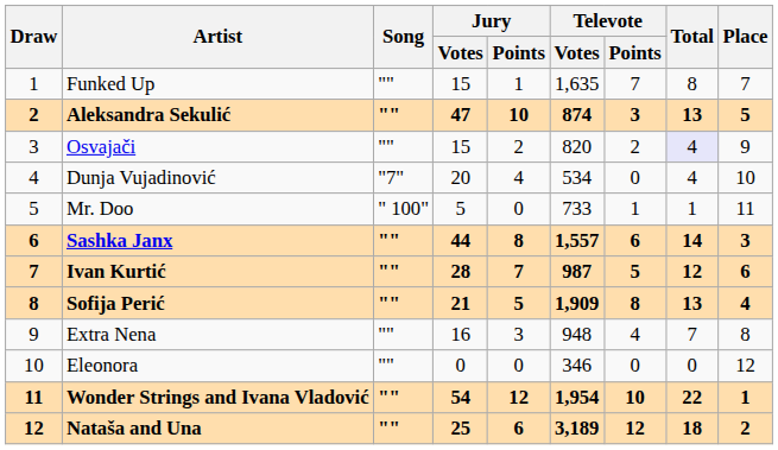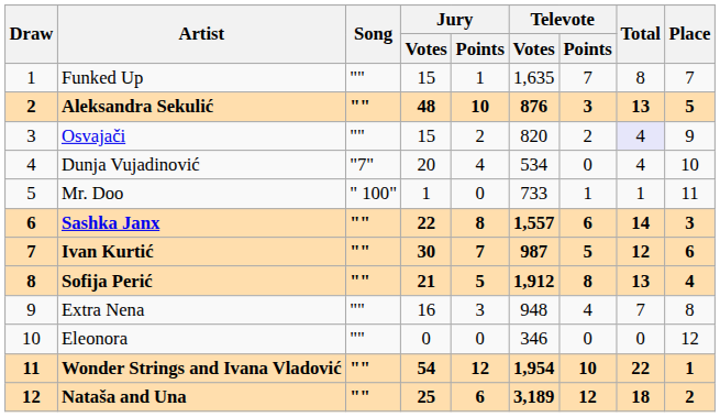 <table class="sortable wikitable" style="margin: 1em auto 1em auto; text-align:center;">
 <tr>
 </tr>
 <tr>
 <th rowspan="2">Draw</th>
 <th rowspan="2">Artist</th>
 <th rowspan="2">Song</th>
 <th colspan="2">Jury</th>
 <th colspan="2">Televote</th>
 <th rowspan="2">Total</th>
 <th rowspan="2">Place</th>
 </tr>
 <tr>
 <th>Votes</th>
 <th>Points</th>
 <th>Votes</th>
 <th>Points</th>
 </tr>
 <tr>
 <td>1</td>
 <td align="left">Funked Up</td>
 <td align="left">""</td>
 <td>15</td>
 <td>1</td>
 <td>1,635</td>
 <td>7</td>
 <td>8</td>
 <td>7</td>
 </tr>
 <tr style="font-weight:bold; background:#FFDEAD;">
 <td>2</td>
 <td align="left">Aleksandra Sekulić</td>
 <td align="left">""</td>
-<td>47</td>
+<td>48</td>
 <td>10</td>
-<td>874</td>
+<td>876</td>
 <td>3</td>
 <td>13</td>
 <td>5</td>
 </tr>
 <tr>
 <td>3</td>
 <td align="left"><a href='#'>Osvajači</a></td>
 <td align="left">""</td>
 <td>15</td>
 <td>2</td>
 <td>820</td>
 <td>2</td>
 <td style="background: lavender;">4</td>
 <td>9</td>
 </tr>
 <tr>
 <td>4</td>
 <td align="left">Dunja Vujadinović</td>
 <td align="left">"7"</td>
 <td>20</td>
 <td>4</td>
 <td>534</td>
 <td>0</td>
 <td>4</td>
 <td>10</td>
 </tr>
 <tr>
 <td>5</td>
 <td align="left">Mr. Doo</td>
 <td align="left">" 100"</td>
-<td>5</td>
+<td>1</td>
 <td>0</td>
 <td>733</td>
 <td>1</td>
 <td>1</td>
 <td>11</td>
 </tr>
 <tr style="font-weight:bold; background:#FFDEAD;">
 <td>6</td>
 <td align="left"><a href='#'>Sashka Janx</a></td>
 <td align="left">""</td>
-<td>44</td>
+<td>22</td>
 <td>8</td>
 <td>1,557</td>
 <td>6</td>
 <td>14</td>
 <td>3</td>
 </tr>
 <tr style="font-weight:bold; background:#FFDEAD;">
 <td>7</td>
 <td align="left">Ivan Kurtić</td>
 <td align="left">""</td>
-<td>28</td>
+<td>30</td>
 <td>7</td>
 <td>987</td>
 <td>5</td>
 <td>12</td>
 <td>6</td>
 </tr>
 <tr style="font-weight:bold; background:#FFDEAD;">
 <td>8</td>
 <td align="left">Sofija Perić</td>
 <td align="left">""</td>
 <td>21</td>
 <td>5</td>
-<td>1,909</td>
+<td>1,912</td>
 <td>8</td>
 <td>13</td>
 <td>4</td>
 </tr>
 <tr>
 <td>9</td>
 <td align="left">Extra Nena</td>
 <td align="left">""</td>
 <td>16</td>
 <td>3</td>
 <td>948</td>
 <td>4</td>
 <td>7</td>
 <td>8</td>
 </tr>
 <tr>
 <td>10</td>
 <td align="left">Eleonora</td>
 <td align="left">""</td>
 <td>0</td>
 <td>0</td>
 <td>346</td>
 <td>0</td>
 <td>0</td>
 <td>12</td>
 </tr>
 <tr style="font-weight:bold; background:#FFDEAD;">
 <td>11</td>
 <td align="left">Wonder Strings and Ivana Vladović</td>
 <td align="left">""</td>
 <td>54</td>
 <td>12</td>
 <td>1,954</td>
 <td>10</td>
 <td>22</td>
 <td>1</td>
 </tr>
 <tr style="font-weight:bold; background:#FFDEAD;">
 <td>12</td>
 <td align="left">Nataša and Una</td>
 <td align="left">""</td>
 <td>25</td>
 <td>6</td>
 <td>3,189</td>
 <td>12</td>
 <td>18</td>
 <td>2</td>
 </tr>
 </table>
